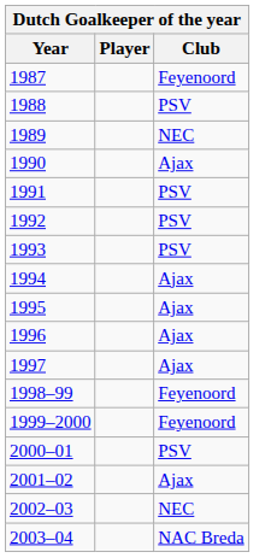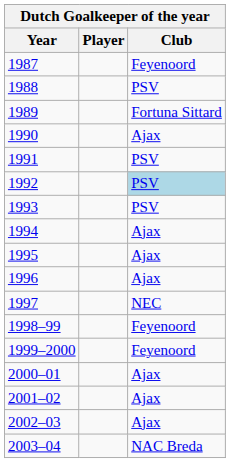 <table class="wikitable">
 <tr>
 <th colspan="3">Dutch Goalkeeper of the year</th>
 </tr>
 <tr>
 <th>Year</th>
 <th>Player</th>
 <th>Club</th>
 </tr>
 <tr>
 <td><a href='#'>1987</a></td>
 <td></td>
 <td><a href='#'>Feyenoord</a></td>
 </tr>
 <tr>
 <td><a href='#'>1988</a></td>
 <td></td>
 <td><a href='#'>PSV</a></td>
 </tr>
 <tr>
 <td><a href='#'>1989</a></td>
 <td></td>
-<td><a href='#'>NEC</a></td>
+<td><a href='#'>Fortuna Sittard</a></td>
 </tr>
 <tr>
 <td><a href='#'>1990</a></td>
 <td></td>
 <td><a href='#'>Ajax</a></td>
 </tr>
 <tr>
 <td><a href='#'>1991</a></td>
 <td></td>
 <td><a href='#'>PSV</a></td>
 </tr>
 <tr>
 <td><a href='#'>1992</a></td>
 <td></td>
-<td><a href='#'>PSV</a></td>
+<td style="background: lightblue;"><a href='#'>PSV</a></td>
 </tr>
 <tr>
 <td><a href='#'>1993</a></td>
 <td></td>
 <td><a href='#'>PSV</a></td>
 </tr>
 <tr>
 <td><a href='#'>1994</a></td>
 <td></td>
 <td><a href='#'>Ajax</a></td>
 </tr>
 <tr>
 <td><a href='#'>1995</a></td>
 <td></td>
 <td><a href='#'>Ajax</a></td>
 </tr>
 <tr>
 <td><a href='#'>1996</a></td>
 <td></td>
 <td><a href='#'>Ajax</a></td>
 </tr>
 <tr>
 <td><a href='#'>1997</a></td>
 <td></td>
-<td><a href='#'>Ajax</a></td>
+<td><a href='#'>NEC</a></td>
 </tr>
 <tr>
 <td><a href='#'>1998–99</a></td>
 <td></td>
 <td><a href='#'>Feyenoord</a></td>
 </tr>
 <tr>
 <td><a href='#'>1999–2000</a></td>
 <td></td>
 <td><a href='#'>Feyenoord</a></td>
 </tr>
 <tr>
 <td><a href='#'>2000–01</a></td>
 <td></td>
-<td><a href='#'>PSV</a></td>
+<td><a href='#'>Ajax</a></td>
 </tr>
 <tr>
 <td><a href='#'>2001–02</a></td>
 <td></td>
 <td><a href='#'>Ajax</a></td>
 </tr>
 <tr>
 <td><a href='#'>2002–03</a></td>
 <td></td>
-<td><a href='#'>NEC</a></td>
+<td><a href='#'>Ajax</a></td>
 </tr>
 <tr>
 <td><a href='#'>2003–04</a></td>
 <td></td>
 <td><a href='#'>NAC Breda</a></td>
 </tr>
 </table>
